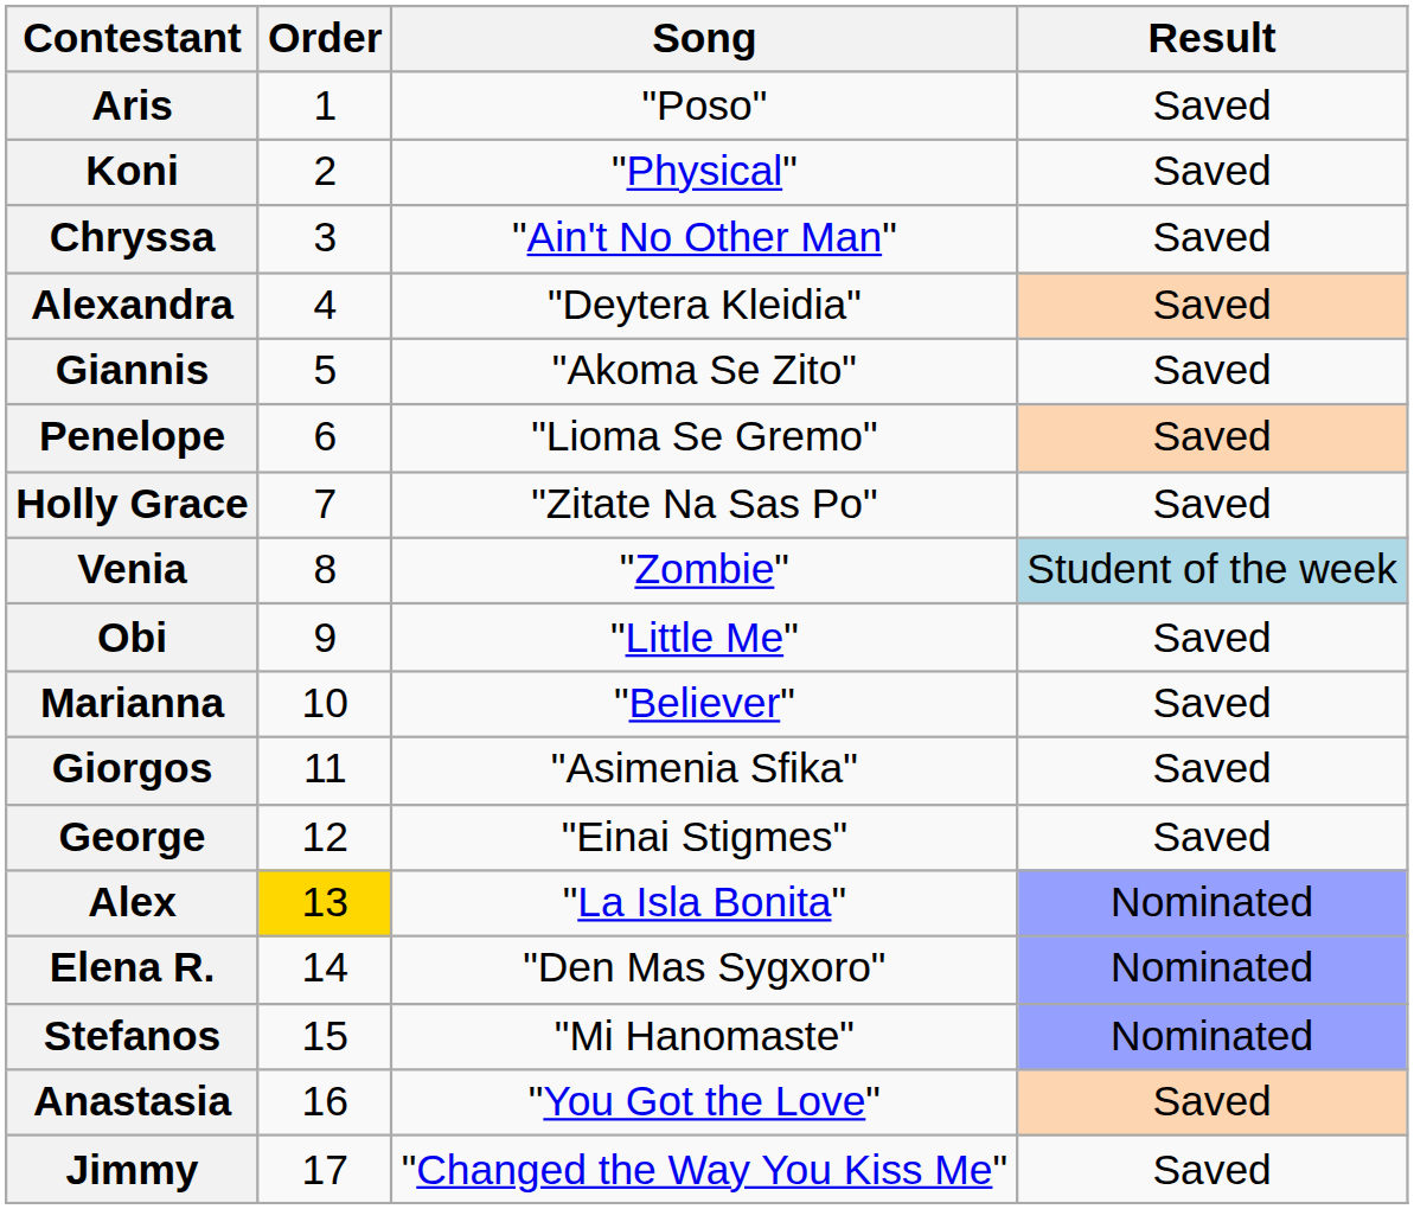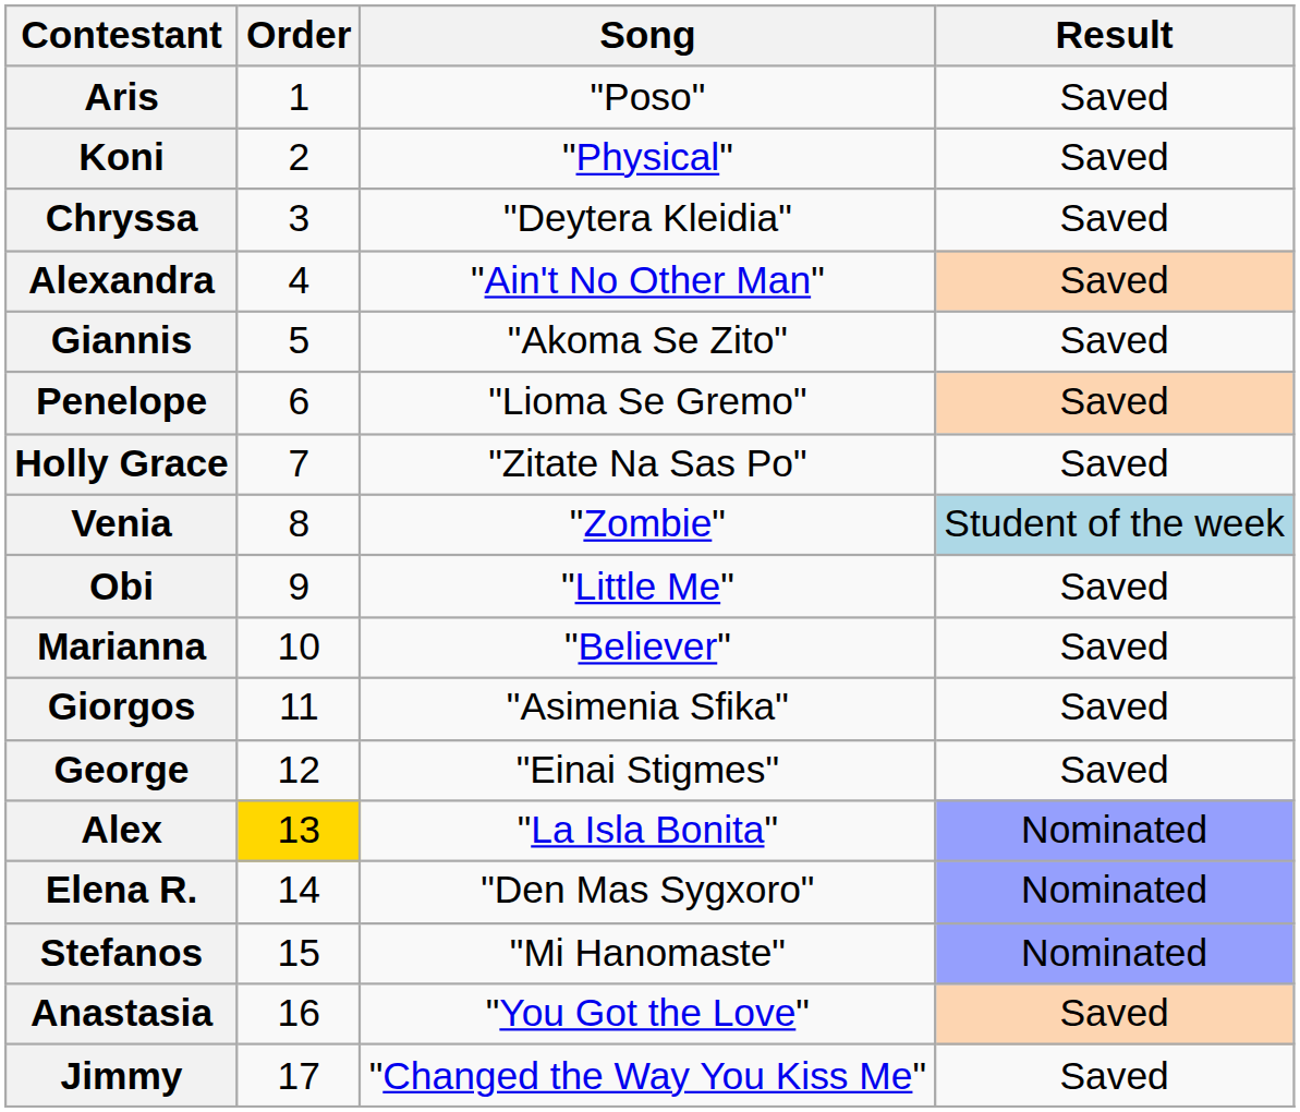 <table class="wikitable sortable plainrowheaders" style="text-align:center;">
 <tr>
 <th scope="col">Contestant</th>
 <th scope="col">Order</th>
 <th scope="col">Song</th>
 <th scope="col">Result</th>
 </tr>
 <tr>
 <th scope="row">Aris</th>
 <td>1</td>
 <td>"Poso"</td>
 <td>Saved</td>
 </tr>
 <tr>
 <th scope="row">Koni</th>
 <td>2</td>
 <td>"<a href='#'>Physical</a>"</td>
 <td>Saved</td>
 </tr>
 <tr>
 <th scope="row">Chryssa</th>
 <td>3</td>
-<td>"<a href='#'>Ain't No Other Man</a>"</td>
+<td>"Deytera Kleidia"</td>
 <td>Saved</td>
 </tr>
 <tr>
 <th scope="row">Alexandra</th>
 <td>4</td>
-<td>"Deytera Kleidia"</td>
+<td>"<a href='#'>Ain't No Other Man</a>"</td>
 <td style="background:#fdd5b1">Saved</td>
 </tr>
 <tr>
 <th scope="row">Giannis</th>
 <td>5</td>
 <td>"Akoma Se Zito"</td>
 <td>Saved</td>
 </tr>
 <tr>
 <th scope="row">Penelope</th>
 <td>6</td>
 <td>"Lioma Se Gremo"</td>
 <td style="background:#fdd5b1">Saved</td>
 </tr>
 <tr>
 <th scope="row">Holly Grace</th>
 <td>7</td>
 <td>"Zitate Na Sas Po"</td>
 <td>Saved</td>
 </tr>
 <tr>
 <th scope="row">Venia</th>
 <td>8</td>
 <td>"<a href='#'>Zombie</a>"</td>
 <td style="background-color: lightblue;">Student of the week</td>
 </tr>
 <tr>
 <th scope="row">Obi</th>
 <td>9</td>
 <td>"<a href='#'>Little Me</a>"</td>
 <td>Saved</td>
 </tr>
 <tr>
 <th scope="row">Marianna</th>
 <td>10</td>
 <td>"<a href='#'>Believer</a>"</td>
 <td>Saved</td>
 </tr>
 <tr>
 <th scope="row">Giorgos</th>
 <td>11</td>
 <td>"Asimenia Sfika"</td>
 <td>Saved</td>
 </tr>
 <tr>
 <th scope="row">George</th>
 <td>12</td>
 <td>"Einai Stigmes"</td>
 <td>Saved</td>
 </tr>
 <tr>
 <th scope="row">Alex</th>
 <td style="background: gold;">13</td>
 <td>"<a href='#'>La Isla Bonita</a>"</td>
 <td style="background:#959ffd">Nominated</td>
 </tr>
 <tr>
 <th scope="row">Elena R.</th>
 <td>14</td>
 <td>"Den Mas Sygxoro"</td>
 <td style="background:#959ffd">Nominated</td>
 </tr>
 <tr>
 <th scope="row">Stefanos</th>
 <td>15</td>
 <td>"Mi Hanomaste"</td>
 <td style="background:#959ffd">Nominated</td>
 </tr>
 <tr>
 <th scope="row">Anastasia</th>
 <td>16</td>
 <td>"<a href='#'>You Got the Love</a>"</td>
 <td style="background:#fdd5b1">Saved</td>
 </tr>
 <tr>
 <th scope="row">Jimmy</th>
 <td>17</td>
 <td>"<a href='#'>Changed the Way You Kiss Me</a>"</td>
 <td>Saved</td>
 </tr>
 <tr>
 </tr>
 </table>
